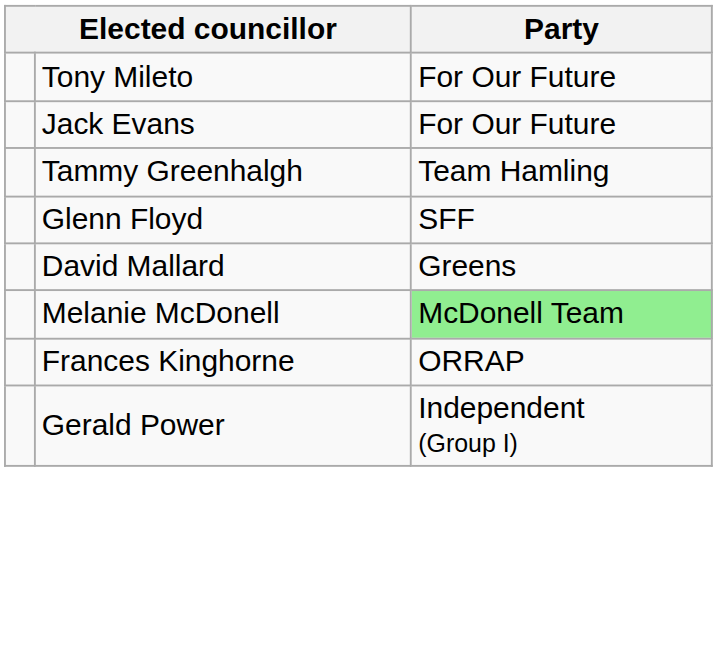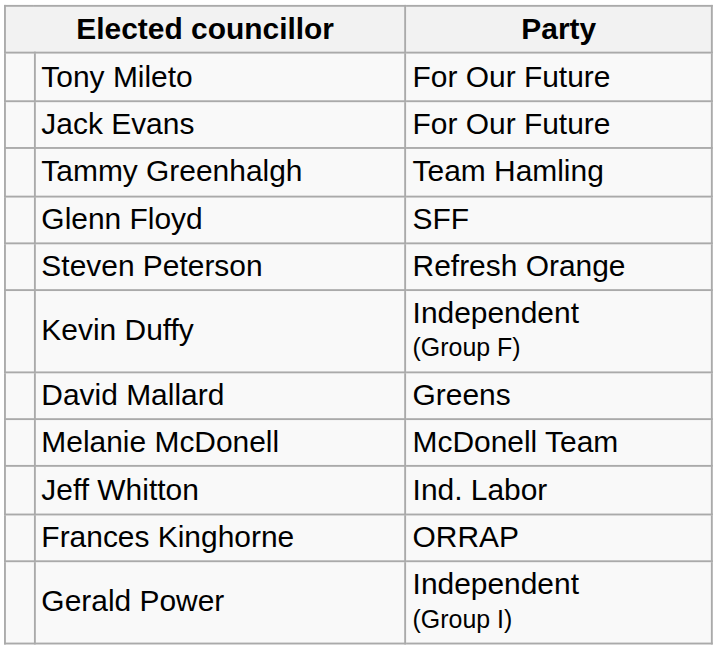 <table class="wikitable" style="float:right;clear:right;width:30%">
 <tr>
 <th colspan="2">Elected councillor</th>
 <th>Party</th>
 </tr>
 <tr>
 <td> </td>
 <td>Tony Mileto</td>
 <td>For Our Future</td>
 </tr>
 <tr>
 <td> </td>
 <td>Jack Evans</td>
 <td>For Our Future</td>
 </tr>
 <tr>
 <td> </td>
 <td>Tammy Greenhalgh</td>
 <td>Team Hamling</td>
 </tr>
 <tr>
 <td> </td>
 <td>Glenn Floyd</td>
 <td>SFF</td>
 </tr>
 <tr>
 <td> </td>
+<td>Steven Peterson</td>
+<td>Refresh Orange</td>
+</tr>
+<tr>
+<td> </td>
+<td>Kevin Duffy</td>
+<td>Independent <br> <small> (Group F) </small></td>
+</tr>
+<tr>
+<td> </td>
 <td>David Mallard</td>
 <td>Greens</td>
 </tr>
 <tr>
 <td> </td>
 <td>Melanie McDonell</td>
-<td style="background: lightgreen;">McDonell Team</td>
+<td>McDonell Team</td>
+</tr>
+<tr>
+<td> </td>
+<td>Jeff Whitton</td>
+<td>Ind. Labor</td>
 </tr>
 <tr>
 <td> </td>
 <td>Frances Kinghorne</td>
 <td>ORRAP</td>
 </tr>
 <tr>
 <td> </td>
 <td>Gerald Power</td>
 <td>Independent <br> <small> (Group I) </small></td>
 </tr>
 </table>
